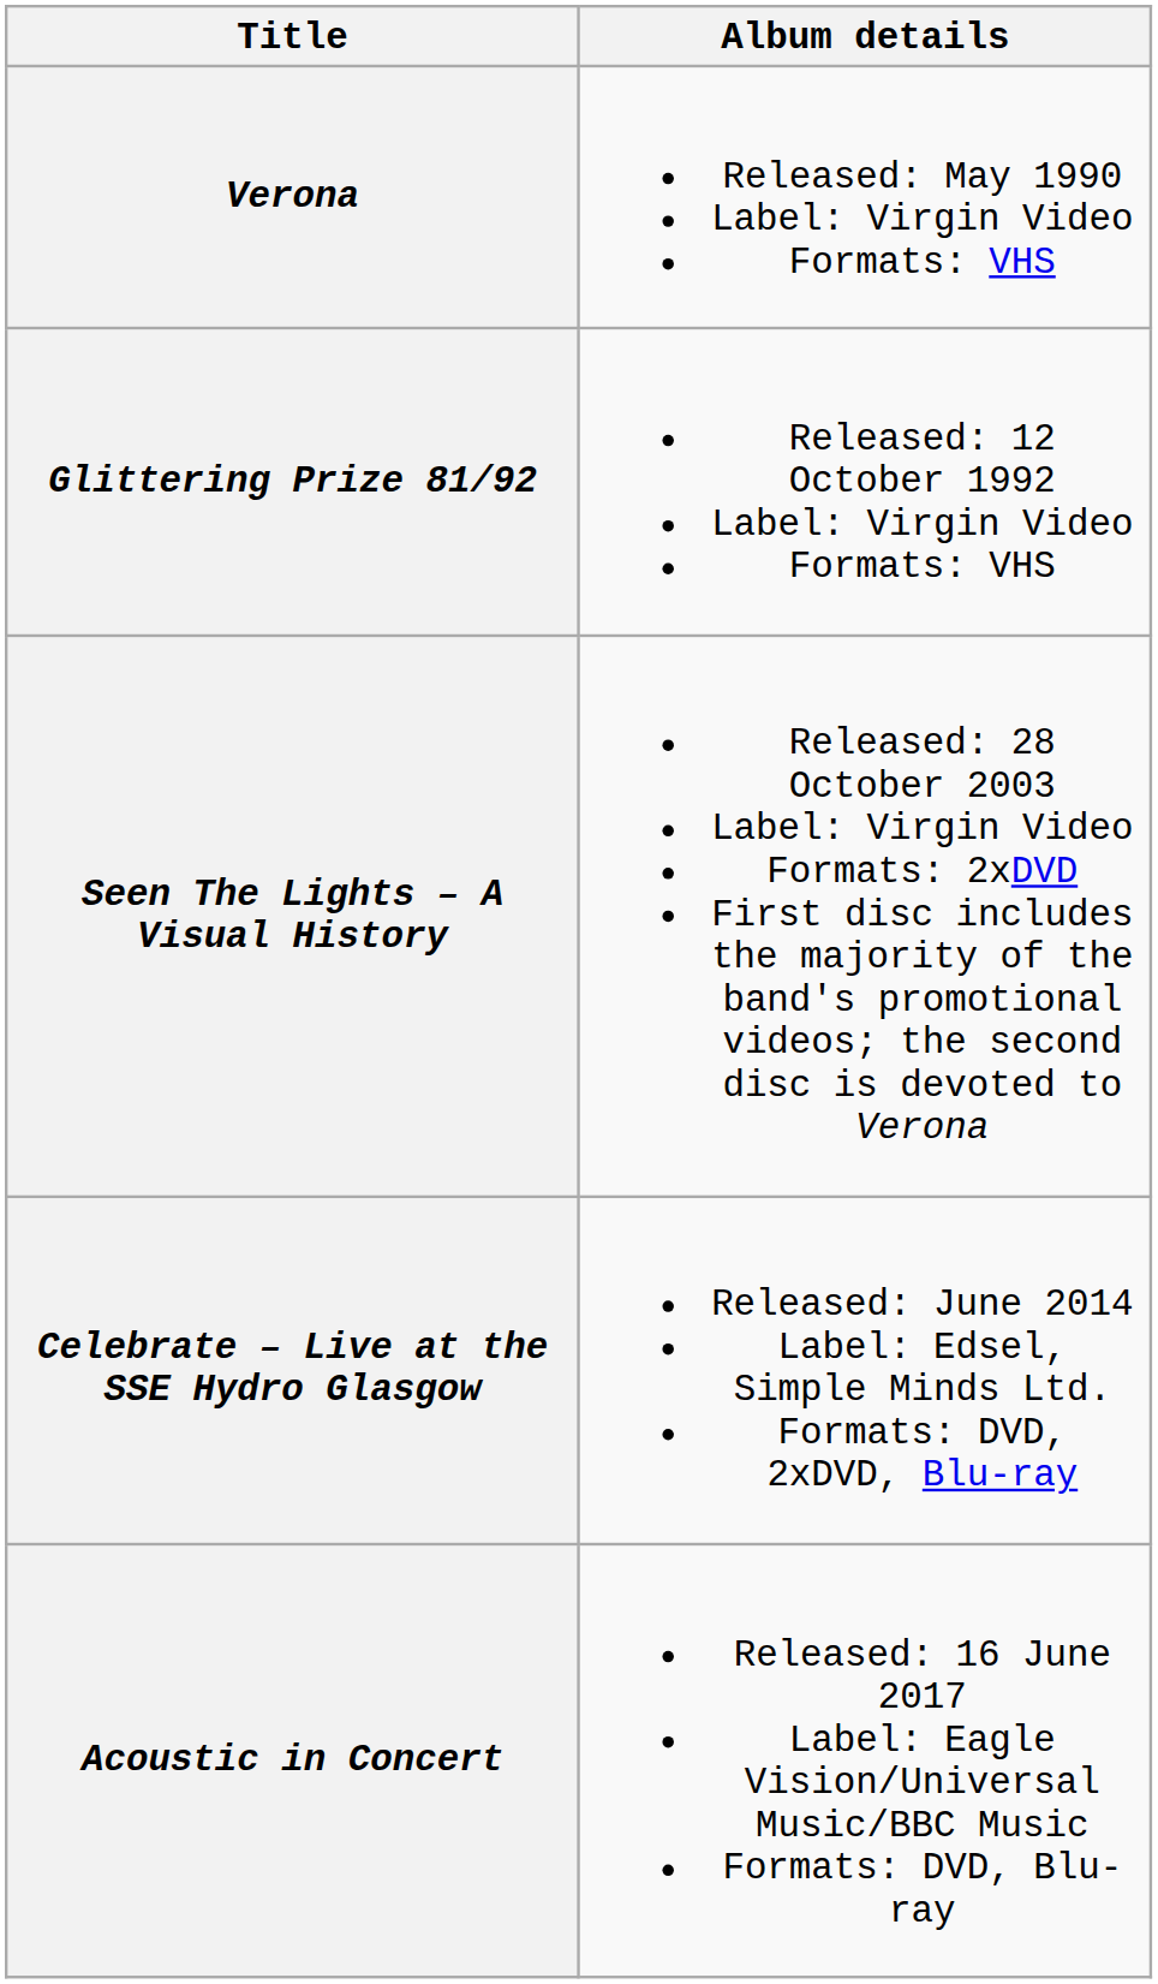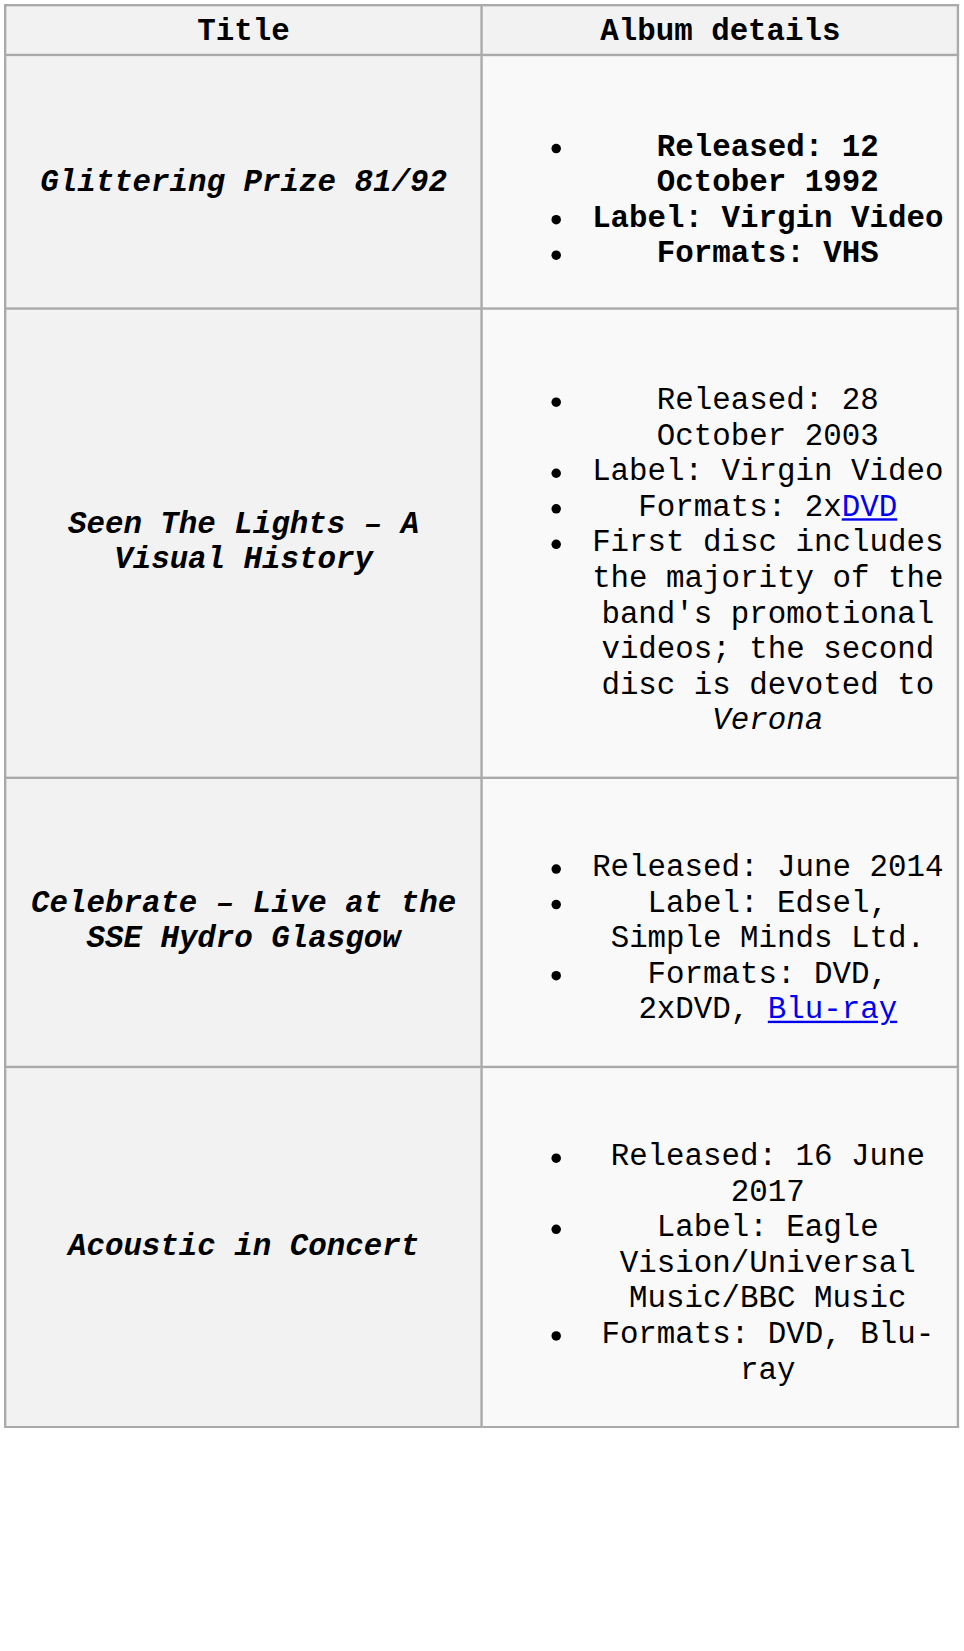 <table class="wikitable plainrowheaders" style="text-align:center;">
 <tr>
 <th scope="col" style="width:15em;">Title</th>
 <th scope="col" style="width:15em;">Album details</th>
 </tr>
 <tr>
-<th scope="row"><em>Verona</em></th>
-<td><br><ul><li>Released: May 1990</li><li>Label: Virgin Video</li><li>Formats: <a href='#'>VHS</a></li></ul></td>
-</tr>
-<tr>
 <th scope="row"><em>Glittering Prize 81/92</em></th>
-<td><br><ul><li>Released: 12 October 1992</li><li>Label: Virgin Video</li><li>Formats: VHS</li></ul></td>
+<td><strong><br><ul><li>Released: 12 October 1992</li><li>Label: Virgin Video</li><li>Formats: VHS</li></ul></strong></td>
 </tr>
 <tr>
 <th scope="row"><em>Seen The Lights – A Visual History</em></th>
 <td><br><ul><li>Released: 28 October 2003</li><li>Label: Virgin Video</li><li>Formats: 2x<a href='#'>DVD</a></li><li>First disc includes the majority of the band's promotional videos; the second disc is devoted to <em>Verona</em></li></ul></td>
 </tr>
 <tr>
 <th scope="row"><em>Celebrate – Live at the SSE Hydro Glasgow</em></th>
 <td><br><ul><li>Released: June 2014</li><li>Label: Edsel, Simple Minds Ltd.</li><li>Formats: DVD, 2xDVD, <a href='#'>Blu-ray</a></li></ul></td>
 </tr>
 <tr>
 <th scope="row"><em>Acoustic in Concert</em></th>
 <td><br><ul><li>Released: 16 June 2017</li><li>Label: Eagle Vision/Universal Music/BBC Music</li><li>Formats: DVD, Blu-ray</li></ul></td>
 </tr>
 </table>
